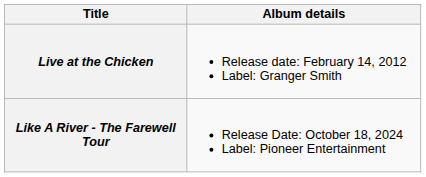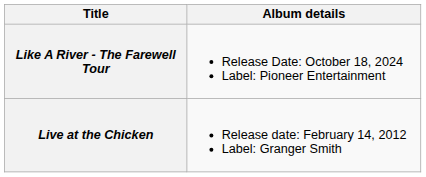 <table class="wikitable plainrowheaders">
 <tr>
 <th style="width:14em;">Title</th>
 <th style="width:18em;">Album details</th>
 </tr>
 <tr>
+<th ! scope="row"><em>Like A River - The Farewell Tour</em></th>
+<td><br><ul><li>Release Date: October 18, 2024</li><li>Label: Pioneer Entertainment</li></ul></td>
+</tr>
+<tr>
 <th scope="row"><em>Live at the Chicken</em></th>
 <td><br><ul><li>Release date: February 14, 2012</li><li>Label: Granger Smith</li></ul></td>
 </tr>
-<tr>
-<th ! scope="row"><em>Like A River - The Farewell Tour</em></th>
-<td><br><ul><li>Release Date: October 18, 2024</li><li>Label: Pioneer Entertainment</li></ul></td>
-</tr>
 </table>
